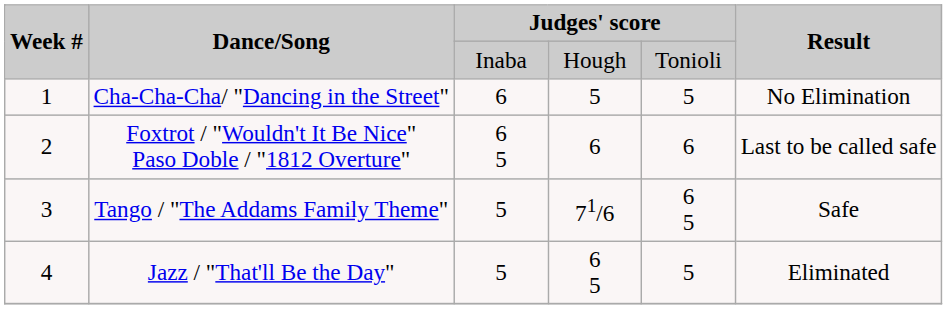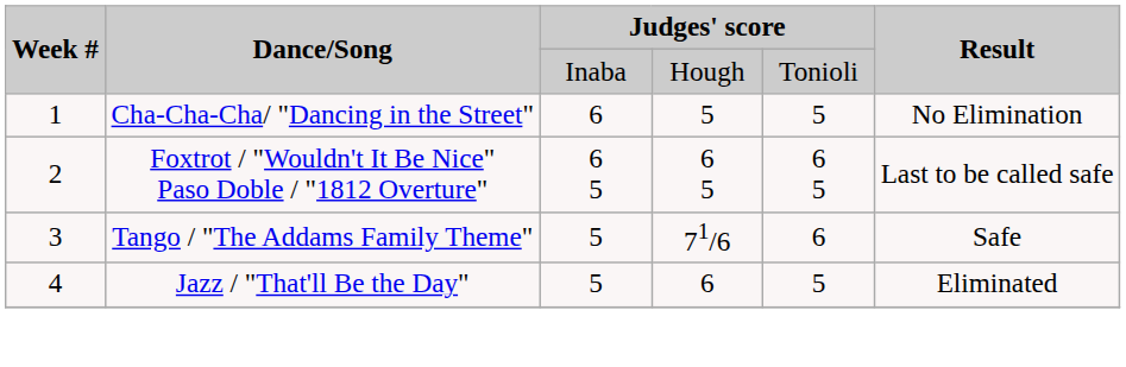 <table class="wikitable" style="float:left;">
 <tr style="text-align:center; background:#ccc;">
 <td rowspan="2"><strong>Week #</strong></td>
 <td rowspan="2"><strong>Dance/Song</strong></td>
 <td colspan="3"><strong>Judges' score</strong></td>
 <td rowspan="2"><strong>Result</strong></td>
 </tr>
 <tr style="text-align:center; background:#ccc;">
 <td style="width:10%; ">Inaba</td>
 <td style="width:10%; ">Hough</td>
 <td style="width:10%; ">Tonioli</td>
 </tr>
 <tr>
 <td style="text-align:center; background:#faf6f6;">1</td>
 <td style="text-align:center; background:#faf6f6;"><a href='#'>Cha-Cha-Cha</a>/ "<a href='#'>Dancing in the Street</a>"</td>
 <td style="text-align:center; background:#faf6f6;">6</td>
 <td style="text-align:center; background:#faf6f6;">5</td>
 <td style="text-align:center; background:#faf6f6;">5</td>
 <td style="text-align:center; background:#faf6f6;">No Elimination</td>
 </tr>
 <tr>
 <td style="text-align:center; background:#faf6f6;">2</td>
 <td style="text-align:center; background:#faf6f6;"><a href='#'>Foxtrot</a> / "<a href='#'>Wouldn't It Be Nice</a>" <br> <a href='#'>Paso Doble</a> / "<a href='#'>1812 Overture</a>"</td>
 <td style="text-align:center; background:#faf6f6;">6<br>5</td>
-<td style="text-align:center; background:#faf6f6;">6</td>
-<td style="text-align:center; background:#faf6f6;">6</td>
+<td style="text-align:center; background:#faf6f6;">6<br>5</td>
+<td style="text-align:center; background:#faf6f6;">6<br>5</td>
 <td style="text-align:center; background:#faf6f6;">Last to be called safe</td>
 </tr>
 <tr>
 <td style="text-align:center; background:#faf6f6;">3</td>
 <td style="text-align:center; background:#faf6f6;"><a href='#'>Tango</a> / "<a href='#'>The Addams Family Theme</a>"</td>
 <td style="text-align:center; background:#faf6f6;">5</td>
 <td style="text-align:center; background:#faf6f6;">7<sup>1</sup>/6</td>
-<td style="text-align:center; background:#faf6f6;">6<br>5</td>
+<td style="text-align:center; background:#faf6f6;">6</td>
 <td style="text-align:center; background:#faf6f6;">Safe</td>
 </tr>
 <tr>
 <td style="text-align:center; background:#faf6f6;">4</td>
 <td style="text-align:center; background:#faf6f6;"><a href='#'>Jazz</a> / "<a href='#'>That'll Be the Day</a>"</td>
 <td style="text-align:center; background:#faf6f6;">5</td>
-<td style="text-align:center; background:#faf6f6;">6<br>5</td>
+<td style="text-align:center; background:#faf6f6;">6</td>
 <td style="text-align:center; background:#faf6f6;">5</td>
 <td style="text-align:center; background:#faf6f6;">Eliminated</td>
 </tr>
 <tr>
 </tr>
 </table>
